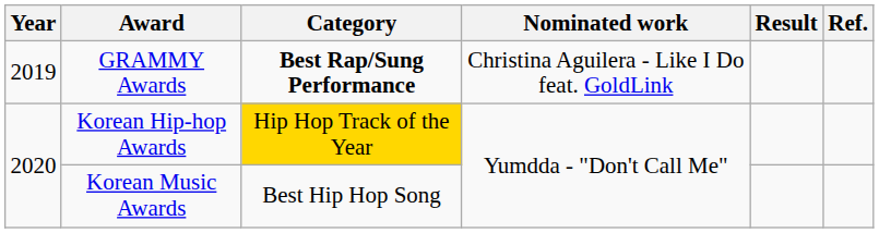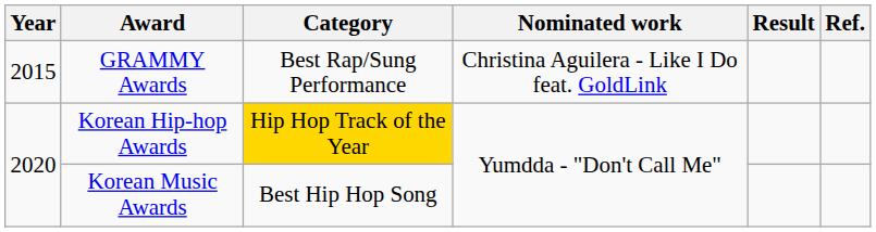 <table class="wikitable plainrowheaders" style="text-align:center;">
 <tr>
 <th>Year</th>
 <th>Award</th>
 <th>Category</th>
 <th>Nominated work</th>
 <th>Result</th>
 <th>Ref.</th>
 </tr>
 <tr>
-<td>2019</td>
+<td>2015</td>
 <td><a href='#'>GRAMMY Awards</a></td>
-<td><strong>Best Rap/Sung Performance</strong></td>
+<td>Best Rap/Sung Performance</td>
 <td>Christina Aguilera - Like I Do feat. <a href='#'>GoldLink</a><br></td>
 <td></td>
 <td></td>
 </tr>
 <tr>
 <td rowspan="2">2020</td>
 <td><a href='#'>Korean Hip-hop Awards</a></td>
 <td style="background: gold;">Hip Hop Track of the Year</td>
 <td rowspan="2">Yumdda - "Don't Call Me"<br></td>
 <td></td>
 <td></td>
 </tr>
 <tr>
 <td><a href='#'>Korean Music Awards</a></td>
 <td>Best Hip Hop Song</td>
 <td></td>
 <td></td>
 </tr>
 </table>
